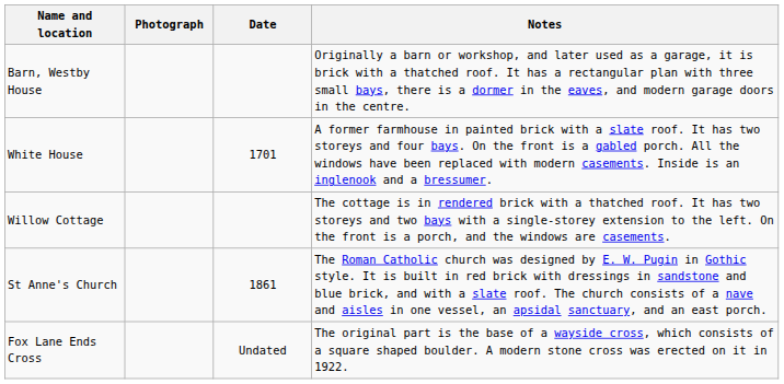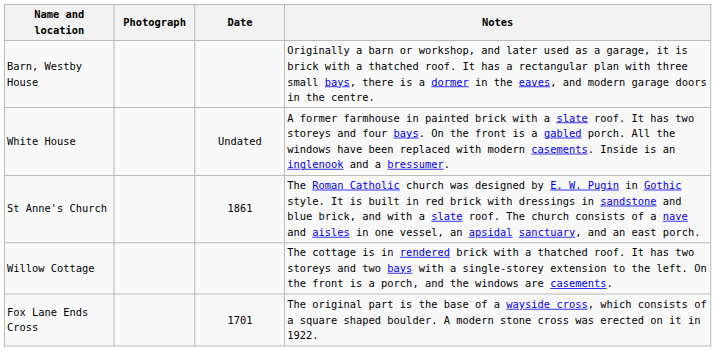 <table class="wikitable sortable plainrowheaders" style="width:100%;border:0px;text-align:left;line-height:150%;">
 <tr>
 <th scope="col"  style="width:150px">Name and location</th>
 <th scope="col"  style="width:100px" class="unsortable">Photograph</th>
 <th scope="col"  style="width:120px">Date</th>
 <th scope="col"  style="width:650px" class="unsortable">Notes</th>
 </tr>
 <tr Willow>
 <td>Barn, Westby House<br><small></small></td>
 <td></td>
 <td align="center"></td>
 <td>Originally a barn or workshop, and later used as a garage, it is brick with a thatched roof.  It has a rectangular plan with three small <a href='#'>bays</a>, there is a <a href='#'>dormer</a> in the <a href='#'>eaves</a>, and modern garage doors in the centre.</td>
 </tr>
 <tr>
 <td>White House<br><small></small></td>
 <td></td>
-<td align="center">1701</td>
+<td align="center">Undated</td>
 <td>A former farmhouse in painted brick with a <a href='#'>slate</a> roof.  It has two storeys and four <a href='#'>bays</a>. On the front is a <a href='#'>gabled</a> porch.  All the windows have been replaced with modern <a href='#'>casements</a>.  Inside is an <a href='#'>inglenook</a> and a <a href='#'>bressumer</a>.</td>
+</tr>
+<tr>
+<td>St Anne's Church<br><small></small></td>
+<td></td>
+<td align="center">1861</td>
+<td>The <a href='#'>Roman Catholic</a> church was designed by <a href='#'>E. W. Pugin</a> in <a href='#'>Gothic</a> style.  It is built in red brick with dressings in <a href='#'>sandstone</a> and blue brick, and with a <a href='#'>slate</a> roof.  The church consists of a <a href='#'>nave</a> and <a href='#'>aisles</a> in one vessel, an <a href='#'>apsidal</a> <a href='#'>sanctuary</a>, and an east porch.</td>
 </tr>
 <tr>
 <td>Willow Cottage<br><small></small></td>
 <td></td>
 <td align="center"></td>
 <td>The cottage is in <a href='#'>rendered</a> brick with a thatched roof.  It has two storeys and two <a href='#'>bays</a> with a single-storey extension to the left.  On the front is a porch, and the windows are <a href='#'>casements</a>.</td>
 </tr>
 <tr>
-<td>St Anne's Church<br><small></small></td>
-<td></td>
-<td align="center">1861</td>
-<td>The <a href='#'>Roman Catholic</a> church was designed by <a href='#'>E. W. Pugin</a> in <a href='#'>Gothic</a> style.  It is built in red brick with dressings in <a href='#'>sandstone</a> and blue brick, and with a <a href='#'>slate</a> roof.  The church consists of a <a href='#'>nave</a> and <a href='#'>aisles</a> in one vessel, an <a href='#'>apsidal</a> <a href='#'>sanctuary</a>, and an east porch.</td>
-</tr>
-<tr>
 <td>Fox Lane Ends Cross<br><small></small></td>
 <td></td>
-<td align="center">Undated</td>
+<td align="center">1701</td>
 <td>The original part is the base of a <a href='#'>wayside cross</a>, which consists of a square shaped boulder.  A modern stone cross was erected on it in 1922.</td>
 </tr>
 <tr>
 </tr>
 </table>
